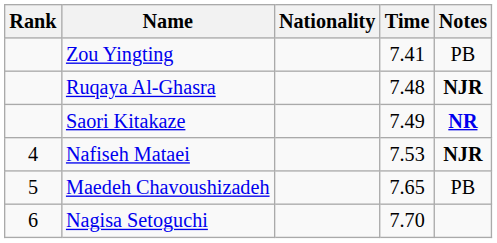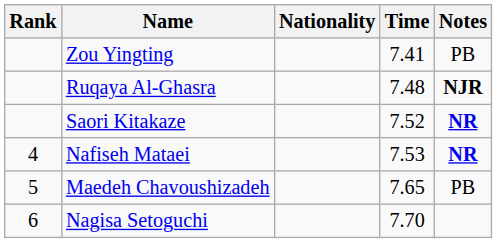 <table class="wikitable sortable" style="text-align:center;font-size:95%">
 <tr>
 <th>Rank</th>
 <th>Name</th>
 <th>Nationality</th>
 <th>Time</th>
 <th>Notes</th>
 </tr>
 <tr>
 <td></td>
 <td style="text-align:left;"><a href='#'>Zou Yingting</a></td>
 <td style="text-align:left;"></td>
 <td>7.41</td>
 <td>PB</td>
 </tr>
 <tr>
 <td></td>
 <td style="text-align:left;"><a href='#'>Ruqaya Al-Ghasra</a></td>
 <td style="text-align:left;"></td>
 <td>7.48</td>
 <td><strong>NJR</strong></td>
 </tr>
 <tr>
 <td></td>
 <td style="text-align:left;"><a href='#'>Saori Kitakaze</a></td>
 <td style="text-align:left;"></td>
-<td>7.49</td>
+<td>7.52</td>
 <td><strong><a href='#'>NR</a></strong></td>
 </tr>
 <tr>
 <td>4</td>
 <td style="text-align:left;"><a href='#'>Nafiseh Mataei</a></td>
 <td style="text-align:left;"></td>
 <td>7.53</td>
-<td><strong>NJR</strong></td>
+<td><strong><a href='#'>NR</a></strong></td>
 </tr>
 <tr>
 <td>5</td>
 <td style="text-align:left;"><a href='#'>Maedeh Chavoushizadeh</a></td>
 <td style="text-align:left;"></td>
 <td>7.65</td>
 <td>PB</td>
 </tr>
 <tr>
 <td>6</td>
 <td style="text-align:left;"><a href='#'>Nagisa Setoguchi</a></td>
 <td style="text-align:left;"></td>
 <td>7.70</td>
 <td></td>
 </tr>
 </table>
